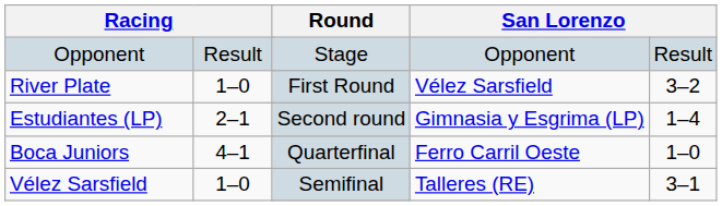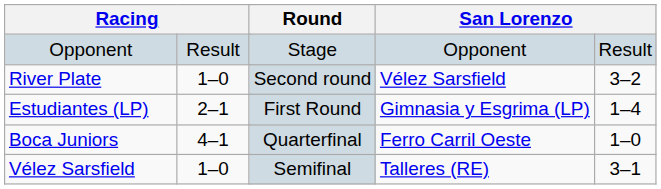 <table class="wikitable" style="text-align:center;">
 <tr>
 <th colspan=3 width=200px><a href='#'>Racing</a></th>
 <th>Round</th>
 <th colspan=3 width=200px><a href='#'>San Lorenzo</a></th>
 </tr>
 <tr bgcolor= #CFDBE2>
 <td>Opponent</td>
 <td colspan=2>Result</td>
 <td>Stage</td>
 <td>Opponent</td>
 <td colspan=2>Result</td>
 </tr>
 <tr>
 <td align=left><a href='#'>River Plate</a></td>
 <td colspan=2>1–0</td>
-<td bgcolor= #CFDBE2>First Round</td>
+<td bgcolor= #CFDBE2>Second round</td>
 <td align=left><a href='#'>Vélez Sarsfield</a></td>
 <td colspan=2>3–2</td>
 </tr>
 <tr>
 <td align=left><a href='#'>Estudiantes (LP)</a></td>
 <td colspan=2>2–1</td>
-<td bgcolor= #CFDBE2>Second round</td>
+<td bgcolor= #CFDBE2>First Round</td>
 <td align=left><a href='#'>Gimnasia y Esgrima (LP)</a></td>
 <td colspan=2>1–4</td>
 </tr>
 <tr>
 <td align=left><a href='#'>Boca Juniors</a></td>
 <td colspan=2>4–1</td>
 <td bgcolor= #CFDBE2>Quarterfinal</td>
 <td align=left><a href='#'>Ferro Carril Oeste</a></td>
 <td colspan=2>1–0</td>
 </tr>
 <tr>
 <td align=left><a href='#'>Vélez Sarsfield</a></td>
 <td colspan=2>1–0</td>
 <td bgcolor= #CFDBE2>Semifinal</td>
 <td align=left><a href='#'>Talleres (RE)</a></td>
 <td colspan=2>3–1</td>
 </tr>
 </table>
